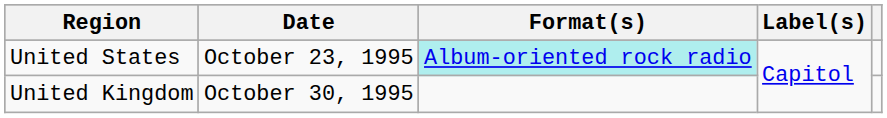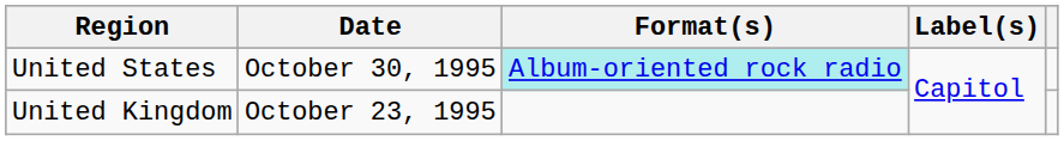 <table class="wikitable">
 <tr>
 <th>Region</th>
 <th>Date</th>
 <th>Format(s)</th>
 <th>Label(s)</th>
 <th></th>
 </tr>
 <tr>
 <td>United States</td>
-<td>October 23, 1995</td>
+<td>October 30, 1995</td>
 <td style="background: paleturquoise;"><a href='#'>Album-oriented rock radio</a></td>
 <td rowspan="2"><a href='#'>Capitol</a></td>
 <td></td>
 </tr>
 <tr>
 <td>United Kingdom</td>
-<td>October 30, 1995</td>
+<td>October 23, 1995</td>
 <td></td>
 <td></td>
 </tr>
 </table>
